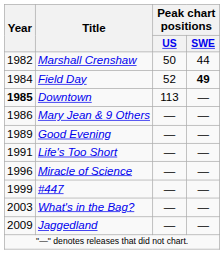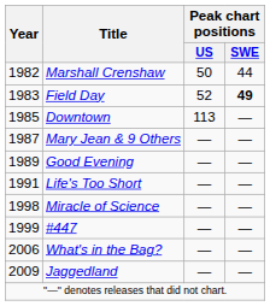 <table class="wikitable" style="text-align:center;">
 <tr>
 <th rowspan="2">Year</th>
 <th rowspan="2">Title</th>
 <th colspan="2">Peak chart positions</th>
 </tr>
 <tr>
 <th scope="col" style="font-size:90%;" width=40><a href='#'>US</a><br></th>
 <th scope="col" style="font-size:90%;" width=40><a href='#'>SWE</a><br></th>
 </tr>
 <tr>
 <td>1982</td>
 <td style="text-align:left;"><em><a href='#'>Marshall Crenshaw</a></em></td>
 <td>50</td>
 <td>44</td>
 </tr>
 <tr>
-<td>1984</td>
+<td>1983</td>
 <td style="text-align:left;"><em><a href='#'>Field Day</a></em></td>
 <td>52</td>
 <td><strong>49</strong></td>
 </tr>
 <tr>
-<td><strong>1985</strong></td>
+<td>1985</td>
 <td style="text-align:left;"><em><a href='#'>Downtown</a></em></td>
 <td>113</td>
 <td>—</td>
 </tr>
 <tr>
-<td>1986</td>
+<td>1987</td>
 <td style="text-align:left;"><em><a href='#'>Mary Jean & 9 Others</a></em></td>
 <td>—</td>
 <td>—</td>
 </tr>
 <tr>
 <td>1989</td>
 <td style="text-align:left;"><em><a href='#'>Good Evening</a></em></td>
 <td>—</td>
 <td>—</td>
 </tr>
 <tr>
 <td>1991</td>
 <td style="text-align:left;"><em><a href='#'>Life's Too Short</a></em></td>
 <td>—</td>
 <td>—</td>
 </tr>
 <tr>
-<td>1996</td>
+<td>1998</td>
 <td style="text-align:left;"><em><a href='#'>Miracle of Science</a></em></td>
 <td>—</td>
 <td>—</td>
 </tr>
 <tr>
 <td>1999</td>
 <td style="text-align:left;"><em><a href='#'>#447</a></em></td>
 <td>—</td>
 <td>—</td>
 </tr>
 <tr>
-<td>2003</td>
+<td>2006</td>
 <td style="text-align:left;"><em><a href='#'>What's in the Bag?</a></em></td>
 <td>—</td>
 <td>—</td>
 </tr>
 <tr>
 <td>2009</td>
 <td style="text-align:left;"><em><a href='#'>Jaggedland</a></em></td>
 <td>—</td>
 <td>—</td>
 </tr>
 <tr>
 <td colspan="7" style="text-align:center; font-size:9pt;">"—" denotes releases that did not chart.</td>
 </tr>
 </table>
